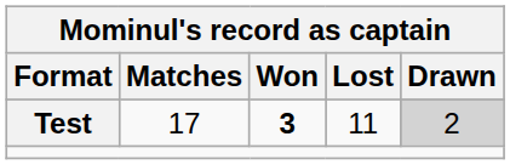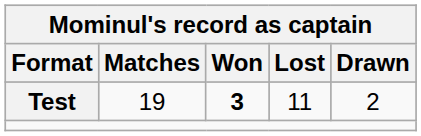 <table class="wikitable" style="float: right; font-size: 90%; text-align: center">
 <tr>
 <th colspan="6">Mominul's record as captain</th>
 </tr>
 <tr>
 <th>Format</th>
 <th>Matches</th>
 <th>Won</th>
 <th>Lost</th>
 <th>Drawn</th>
 </tr>
 <tr>
 <th scope="row">Test</th>
-<td>17</td>
+<td>19</td>
 <td><strong>3</strong></td>
 <td>11</td>
-<td style="background: lightgrey;">2</td>
+<td>2</td>
 </tr>
 <tr>
 <td colspan=5; align=center></td>
 </tr>
 </table>
